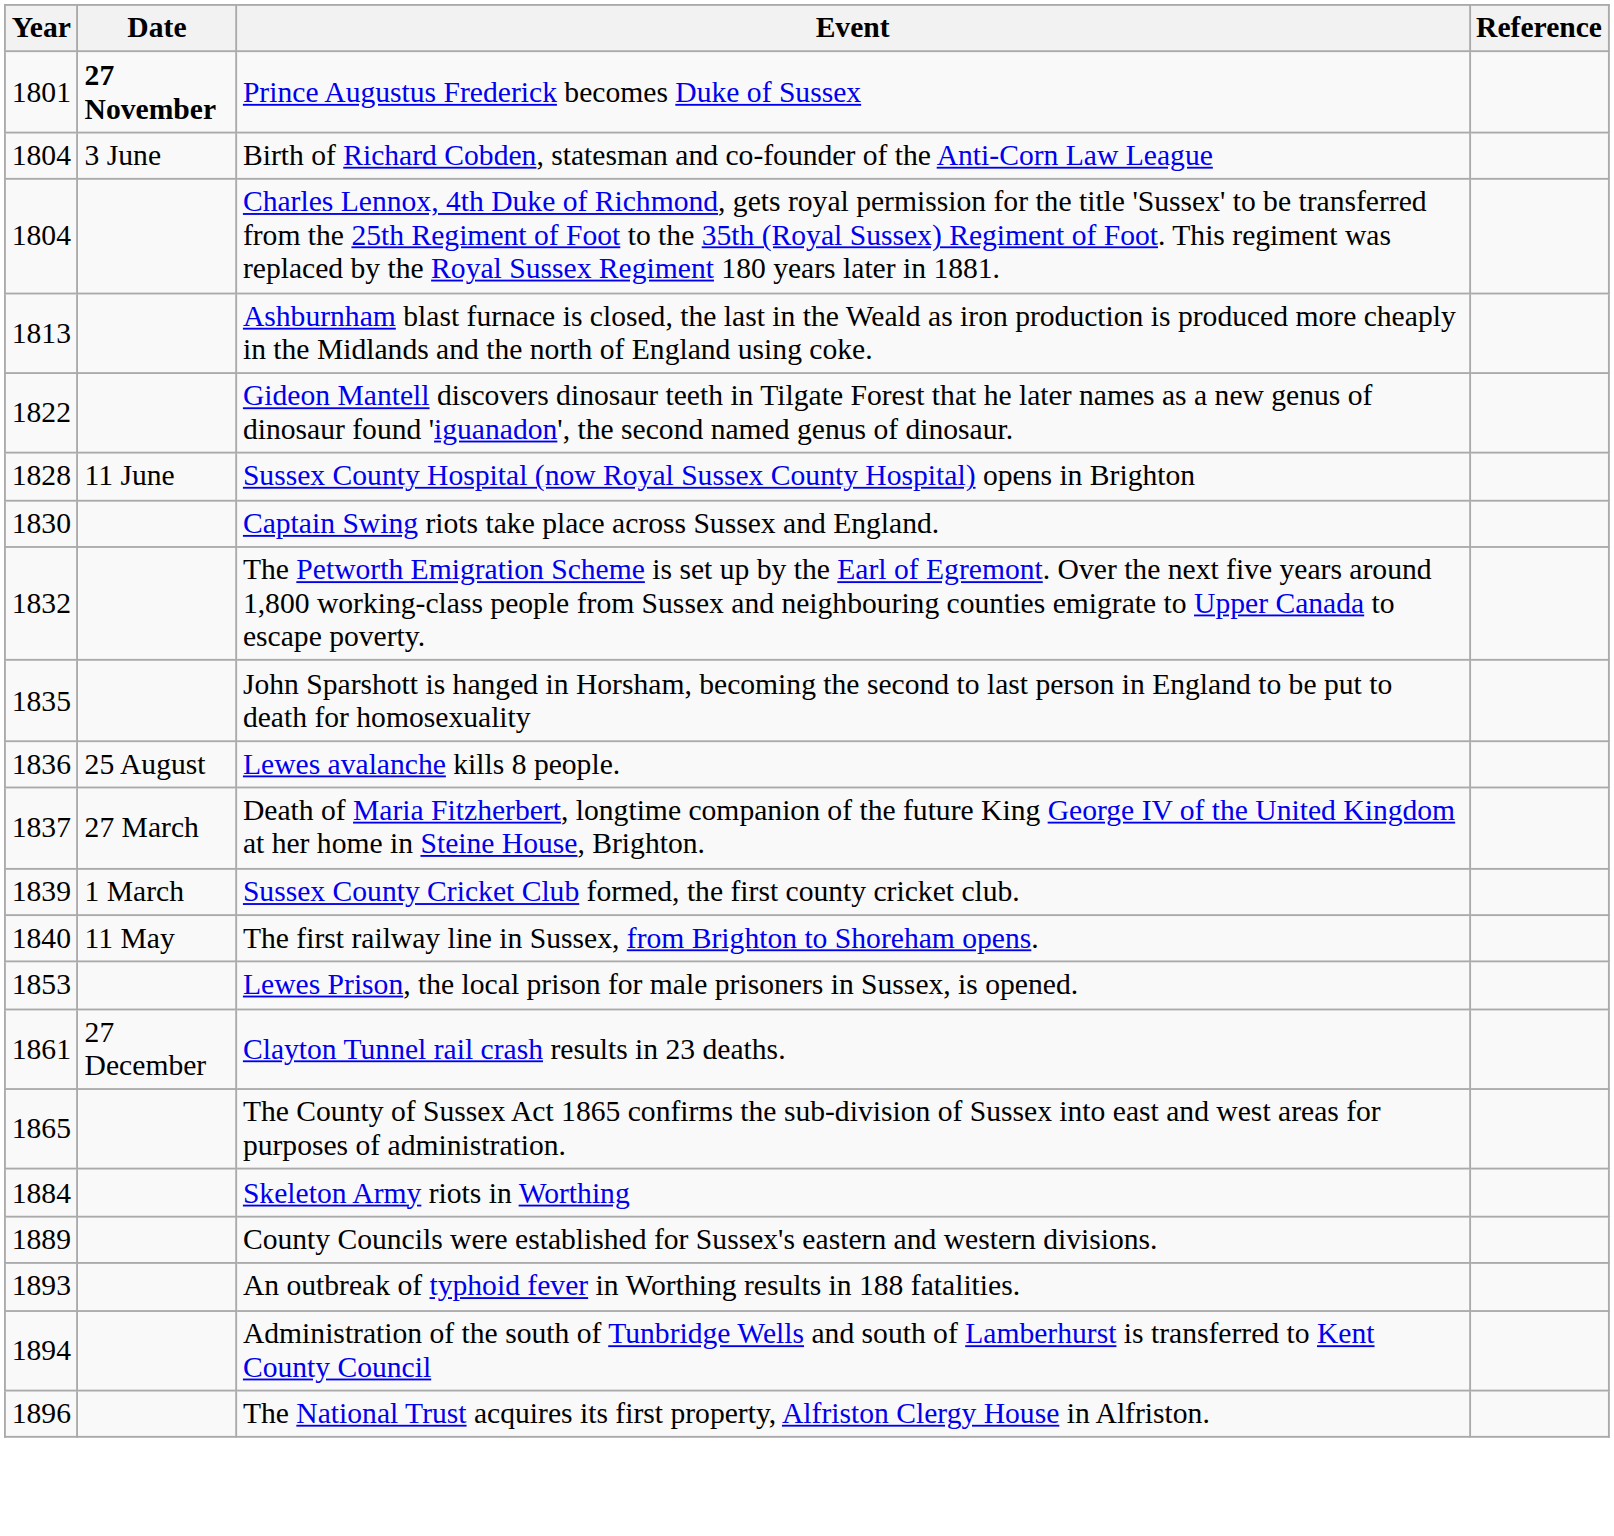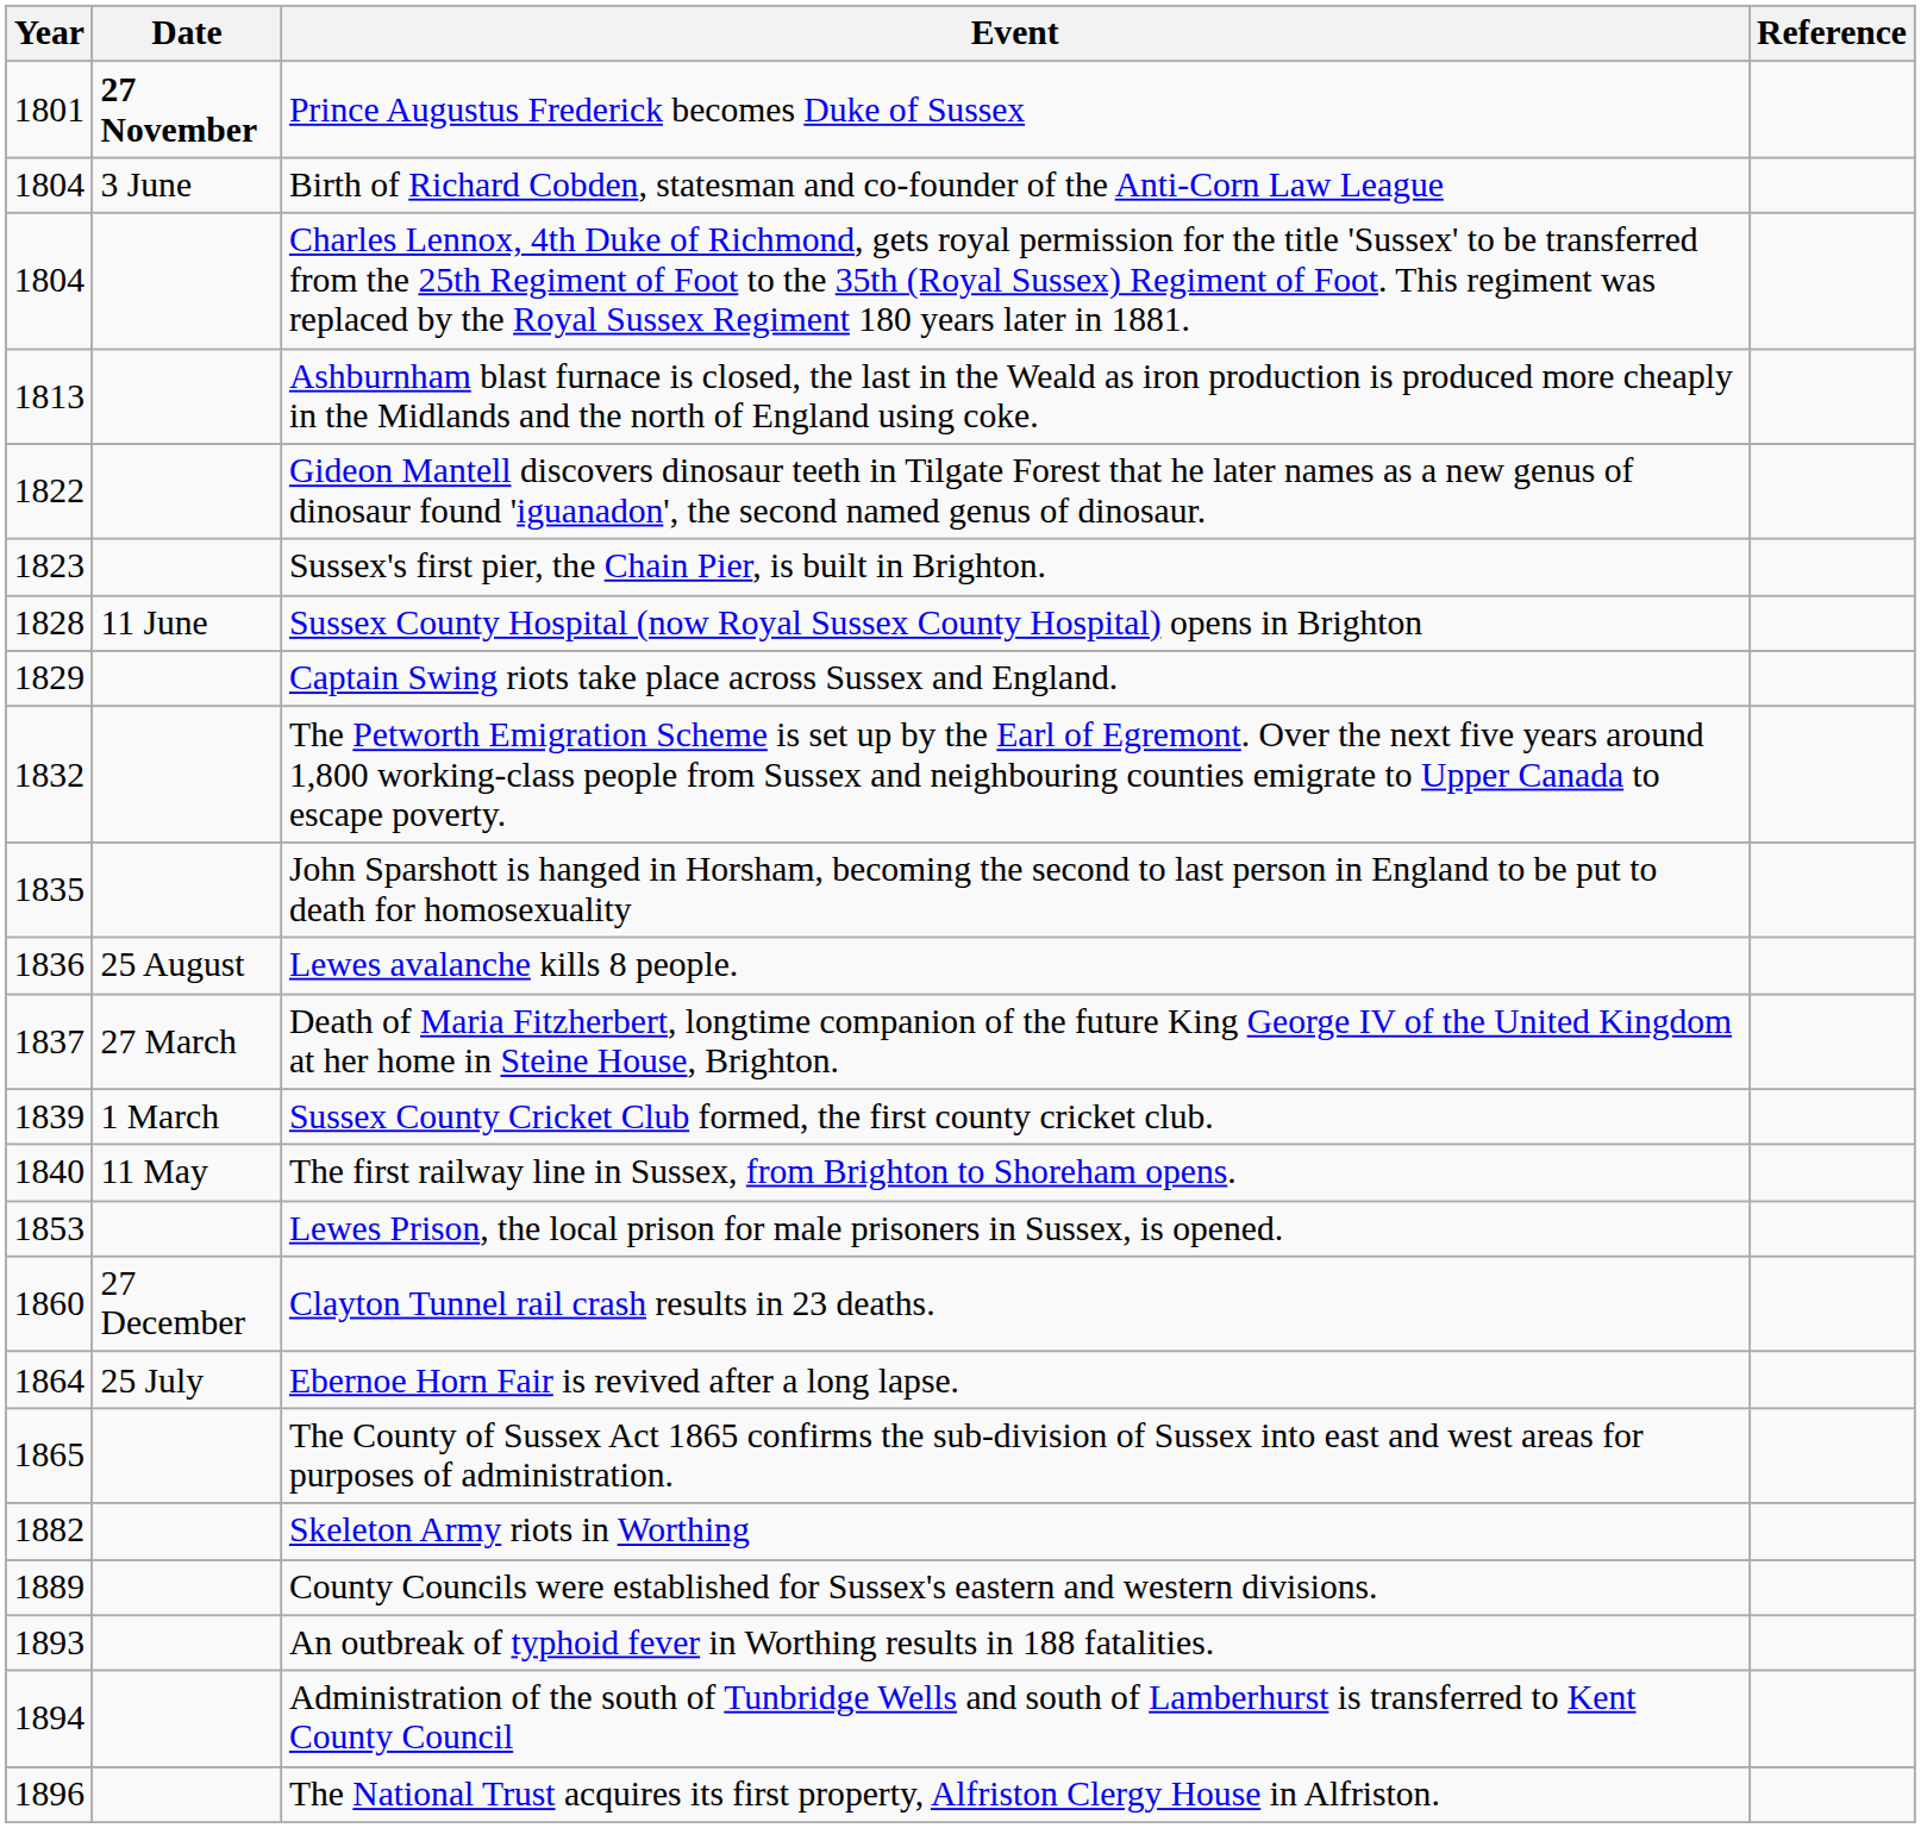 <table class="wikitable">
 <tr>
 <th TITTY>Year</th>
 <th TITTY>Date</th>
 <th>Event</th>
 <th>Reference</th>
 </tr>
 <tr>
 <td>1801</td>
 <td><strong>27 November</strong></td>
 <td><a href='#'>Prince Augustus Frederick</a> becomes <a href='#'>Duke of Sussex</a></td>
 <td></td>
 </tr>
 <tr>
 <td>1804</td>
 <td>3 June</td>
 <td>Birth of <a href='#'>Richard Cobden</a>, statesman and co-founder of the <a href='#'>Anti-Corn Law League</a></td>
 <td></td>
 </tr>
 <tr>
 <td>1804</td>
 <td></td>
 <td><a href='#'>Charles Lennox, 4th Duke of Richmond</a>, gets royal permission for the title 'Sussex' to be transferred from the <a href='#'>25th Regiment of Foot</a> to the <a href='#'>35th (Royal Sussex) Regiment of Foot</a>.  This regiment was replaced by the <a href='#'>Royal Sussex Regiment</a> 180 years later in 1881.</td>
 <td></td>
 </tr>
 <tr>
 <td>1813</td>
 <td></td>
 <td><a href='#'>Ashburnham</a> blast furnace is closed, the last in the Weald as iron production is produced more cheaply in the Midlands and the north of England using coke.</td>
 <td></td>
 </tr>
 <tr>
 <td>1822</td>
 <td></td>
 <td><a href='#'>Gideon Mantell</a> discovers dinosaur teeth in Tilgate Forest that he later names as a new genus of dinosaur found '<a href='#'>iguanadon</a>', the second named genus of dinosaur.</td>
 <td></td>
 </tr>
 <tr>
+<td>1823</td>
+<td></td>
+<td>Sussex's first pier, the <a href='#'>Chain Pier</a>, is built in Brighton.</td>
+<td></td>
+</tr>
+<tr>
 <td>1828</td>
 <td>11 June</td>
 <td><a href='#'>Sussex County Hospital (now Royal Sussex County Hospital)</a> opens in Brighton</td>
 <td><br></td>
 </tr>
 <tr>
-<td>1830</td>
+<td>1829</td>
 <td></td>
 <td><a href='#'>Captain Swing</a> riots take place across Sussex and England.</td>
 <td></td>
 </tr>
 <tr>
 <td>1832</td>
 <td></td>
 <td>The <a href='#'>Petworth Emigration Scheme</a> is set up by the <a href='#'>Earl of Egremont</a>.  Over the next five years around 1,800 working-class people from Sussex and neighbouring counties emigrate to <a href='#'>Upper Canada</a> to escape poverty.</td>
 <td></td>
 </tr>
 <tr>
 <td>1835</td>
 <td></td>
 <td>John Sparshott is hanged in Horsham, becoming the second to last person in England to be put to death for homosexuality</td>
 <td></td>
 </tr>
 <tr>
 <td>1836</td>
 <td>25 August</td>
 <td><a href='#'>Lewes avalanche</a> kills 8 people.</td>
 <td></td>
 </tr>
 <tr>
 <td>1837</td>
 <td>27 March</td>
 <td>Death of <a href='#'>Maria Fitzherbert</a>, longtime companion of the future King <a href='#'>George IV of the United Kingdom</a> at her home in <a href='#'>Steine House</a>, Brighton.</td>
 <td></td>
 </tr>
 <tr>
 <td>1839</td>
 <td>1 March</td>
 <td><a href='#'>Sussex County Cricket Club</a> formed, the first county cricket club.</td>
 <td></td>
 </tr>
 <tr>
 <td>1840</td>
 <td>11 May</td>
 <td>The first railway line in Sussex, <a href='#'>from Brighton to Shoreham opens</a>.</td>
 <td></td>
 </tr>
 <tr>
 <td>1853</td>
 <td></td>
 <td><a href='#'>Lewes Prison</a>, the local prison for male prisoners in Sussex, is opened.</td>
 <td></td>
 </tr>
 <tr>
-<td>1861</td>
+<td>1860</td>
 <td>27 December</td>
 <td><a href='#'>Clayton Tunnel rail crash</a> results in 23 deaths.</td>
+<td></td>
+</tr>
+<tr>
+<td>1864</td>
+<td>25 July</td>
+<td><a href='#'>Ebernoe Horn Fair</a> is revived after a long lapse.</td>
 <td></td>
 </tr>
 <tr>
 <td>1865</td>
 <td></td>
 <td>The County of Sussex Act 1865 confirms the sub-division of Sussex into east and west areas for purposes of administration.</td>
 <td></td>
 </tr>
 <tr>
-<td>1884</td>
+<td>1882</td>
 <td></td>
 <td><a href='#'>Skeleton Army</a> riots in <a href='#'>Worthing</a></td>
 <td></td>
 </tr>
 <tr>
 <td>1889</td>
 <td></td>
 <td>County Councils were established for Sussex's eastern and western divisions.</td>
 <td></td>
 </tr>
 <tr>
 <td>1893</td>
 <td></td>
 <td>An outbreak of <a href='#'>typhoid fever</a> in Worthing results in 188 fatalities.</td>
 <td></td>
 </tr>
 <tr>
 <td>1894</td>
 <td></td>
 <td>Administration of the south of <a href='#'>Tunbridge Wells</a> and south of <a href='#'>Lamberhurst</a> is transferred to <a href='#'>Kent County Council</a></td>
 <td></td>
 </tr>
 <tr>
 <td>1896</td>
 <td></td>
 <td>The <a href='#'>National Trust</a> acquires its first property, <a href='#'>Alfriston Clergy House</a> in Alfriston.</td>
 <td></td>
 </tr>
 </table>
